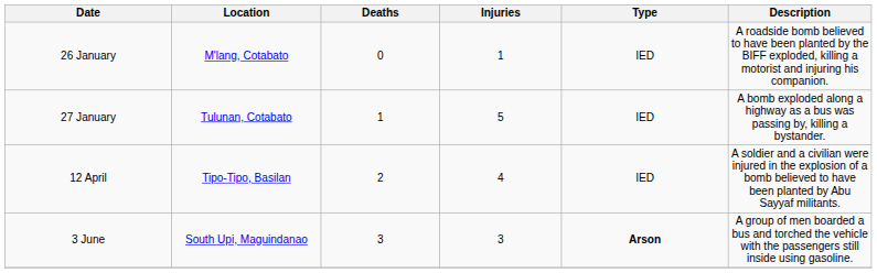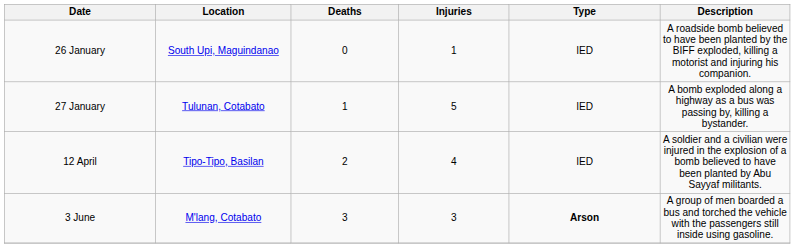 <table class="wikitable sortable" style="text-align: center;">
 <tr>
 <th width="6%">Date</th>
 <th width="4%">Location</th>
 <th width="4%">Deaths</th>
 <th width="4%">Injuries</th>
 <th width="6%">Type</th>
 <th width="4%">Description</th>
 </tr>
 <tr>
 <td>26 January</td>
-<td><a href='#'>M'lang, Cotabato</a></td>
+<td><a href='#'>South Upi, Maguindanao</a></td>
 <td>0</td>
 <td>1</td>
 <td>IED</td>
 <td>A roadside bomb believed to have been planted by the BIFF exploded, killing a motorist and injuring his companion.</td>
 </tr>
 <tr>
 <td>27 January</td>
 <td><a href='#'>Tulunan, Cotabato</a></td>
 <td>1</td>
 <td>5</td>
 <td>IED</td>
 <td>A bomb exploded along a highway as a bus was passing by, killing a bystander.</td>
 </tr>
 <tr>
 <td>12 April</td>
 <td><a href='#'>Tipo-Tipo, Basilan</a></td>
 <td>2</td>
 <td>4</td>
 <td>IED</td>
 <td>A soldier and a civilian were injured in the explosion of a bomb believed to have been planted by Abu Sayyaf militants.</td>
 </tr>
 <tr>
 <td>3 June</td>
-<td><a href='#'>South Upi, Maguindanao</a></td>
+<td><a href='#'>M'lang, Cotabato</a></td>
 <td>3</td>
 <td>3</td>
 <td><strong>Arson</strong></td>
 <td>A group of men boarded a bus and torched the vehicle with the passengers still inside using gasoline.</td>
 </tr>
 <tr>
 </tr>
 </table>
